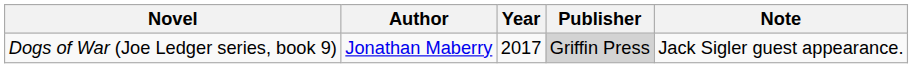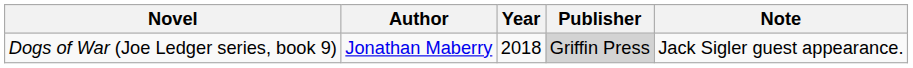 <table class="wikitable">
 <tr>
 <th>Novel</th>
 <th>Author</th>
 <th>Year</th>
 <th>Publisher</th>
 <th>Note</th>
 </tr>
 <tr>
 <td><em>Dogs of War</em> (Joe Ledger series, book 9)</td>
 <td><a href='#'>Jonathan Maberry</a></td>
-<td>2017</td>
+<td>2018</td>
 <td style="background: lightgrey;">Griffin Press</td>
 <td>Jack Sigler guest appearance.</td>
 </tr>
 </table>
